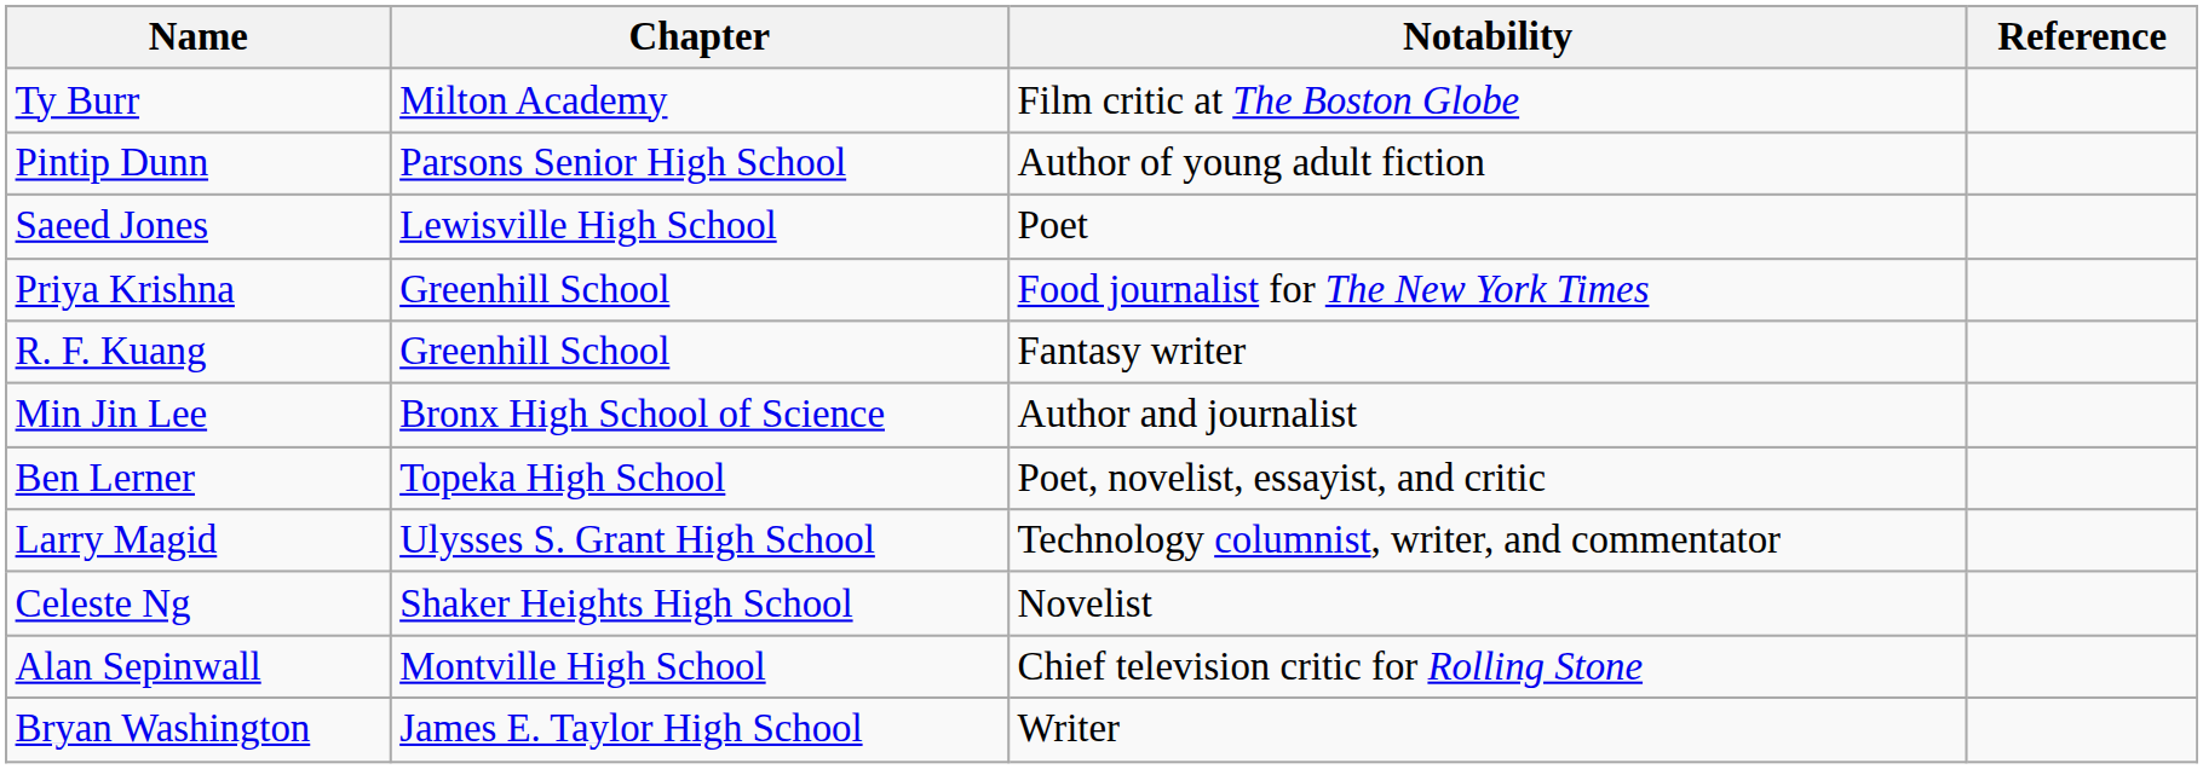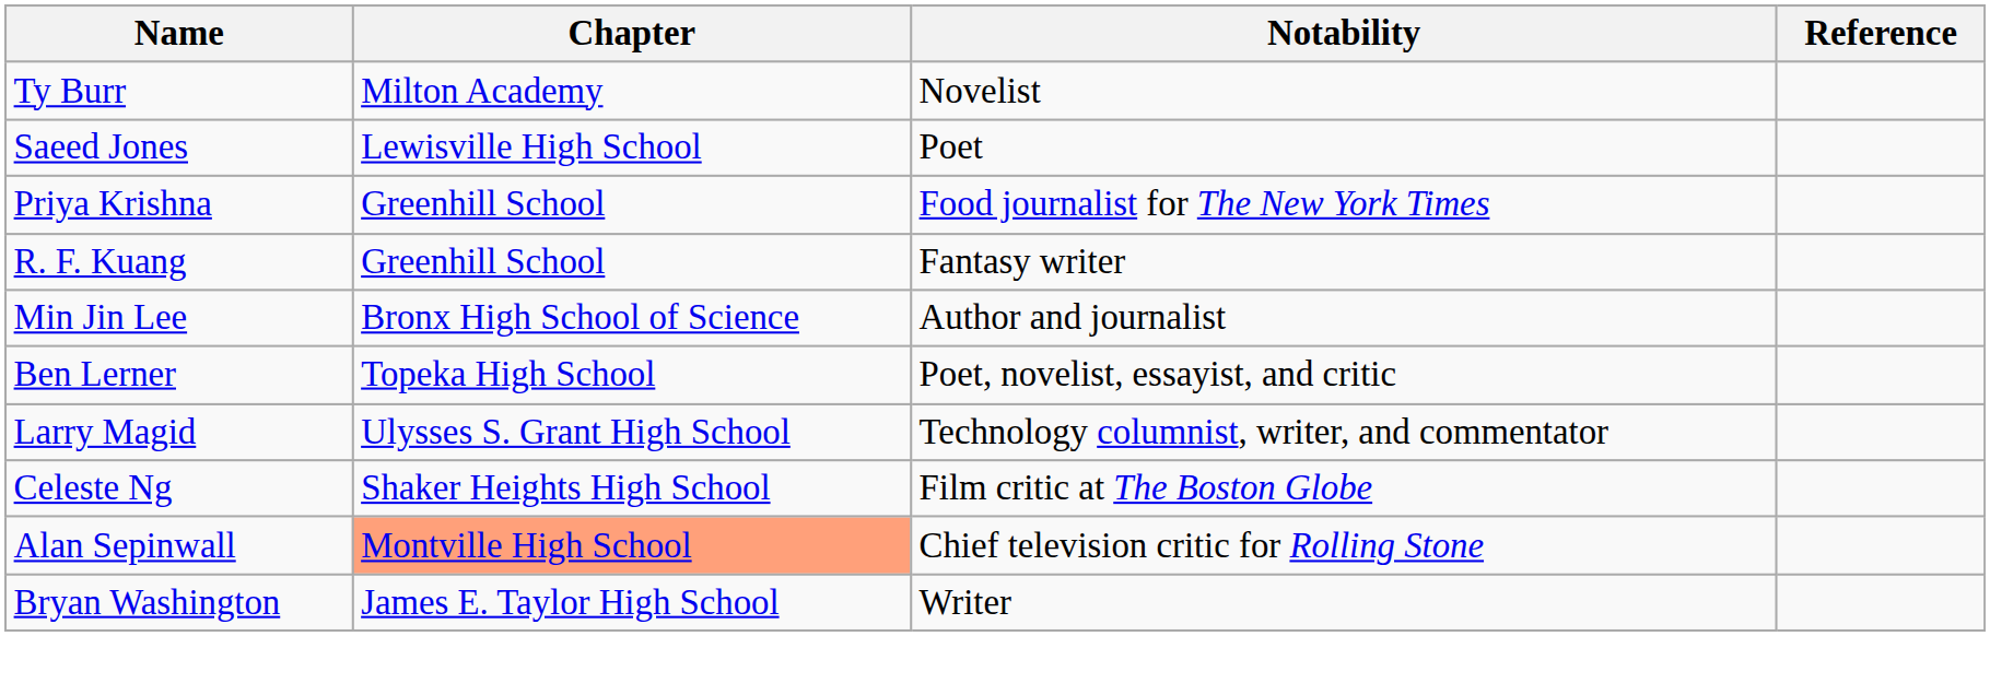 <table class="wikitable sortable" style="width:100%;">
 <tr>
 <th>Name</th>
 <th>Chapter</th>
 <th>Notability</th>
 <th>Reference</th>
 </tr>
 <tr>
 <td><a href='#'>Ty Burr</a></td>
 <td><a href='#'>Milton Academy</a></td>
-<td>Film critic at <em><a href='#'>The Boston Globe</a></em></td>
-<td></td>
-</tr>
-<tr>
-<td><a href='#'>Pintip Dunn</a></td>
-<td><a href='#'>Parsons Senior High School</a></td>
-<td>Author of young adult fiction</td>
+<td>Novelist</td>
 <td></td>
 </tr>
 <tr>
 <td><a href='#'>Saeed Jones</a></td>
 <td><a href='#'>Lewisville High School</a></td>
 <td>Poet</td>
 <td></td>
 </tr>
 <tr>
 <td><a href='#'>Priya Krishna</a></td>
 <td><a href='#'>Greenhill School</a></td>
 <td><a href='#'>Food journalist</a> for <em><a href='#'>The New York Times</a></em></td>
 <td></td>
 </tr>
 <tr>
 <td><a href='#'>R. F. Kuang</a></td>
 <td><a href='#'>Greenhill School</a></td>
 <td>Fantasy writer</td>
 <td></td>
 </tr>
 <tr>
 <td><a href='#'>Min Jin Lee</a></td>
 <td><a href='#'>Bronx High School of Science</a></td>
 <td>Author and journalist</td>
 <td></td>
 </tr>
 <tr>
 <td><a href='#'>Ben Lerner</a></td>
 <td><a href='#'>Topeka High School</a></td>
 <td>Poet, novelist, essayist, and critic</td>
 <td></td>
 </tr>
 <tr>
 <td><a href='#'>Larry Magid</a></td>
 <td><a href='#'>Ulysses S. Grant High School</a></td>
 <td>Technology <a href='#'>columnist</a>, writer, and commentator</td>
 <td></td>
 </tr>
 <tr>
 <td><a href='#'>Celeste Ng</a></td>
 <td><a href='#'>Shaker Heights High School</a></td>
-<td>Novelist</td>
+<td>Film critic at <em><a href='#'>The Boston Globe</a></em></td>
 <td></td>
 </tr>
 <tr>
 <td><a href='#'>Alan Sepinwall</a></td>
-<td><a href='#'>Montville High School</a></td>
+<td style="background: lightsalmon;"><a href='#'>Montville High School</a></td>
 <td>Chief television critic for <em><a href='#'>Rolling Stone</a></em></td>
 <td></td>
 </tr>
 <tr>
 <td><a href='#'>Bryan Washington</a></td>
 <td><a href='#'>James E. Taylor High School</a></td>
 <td>Writer</td>
 <td></td>
 </tr>
 </table>
